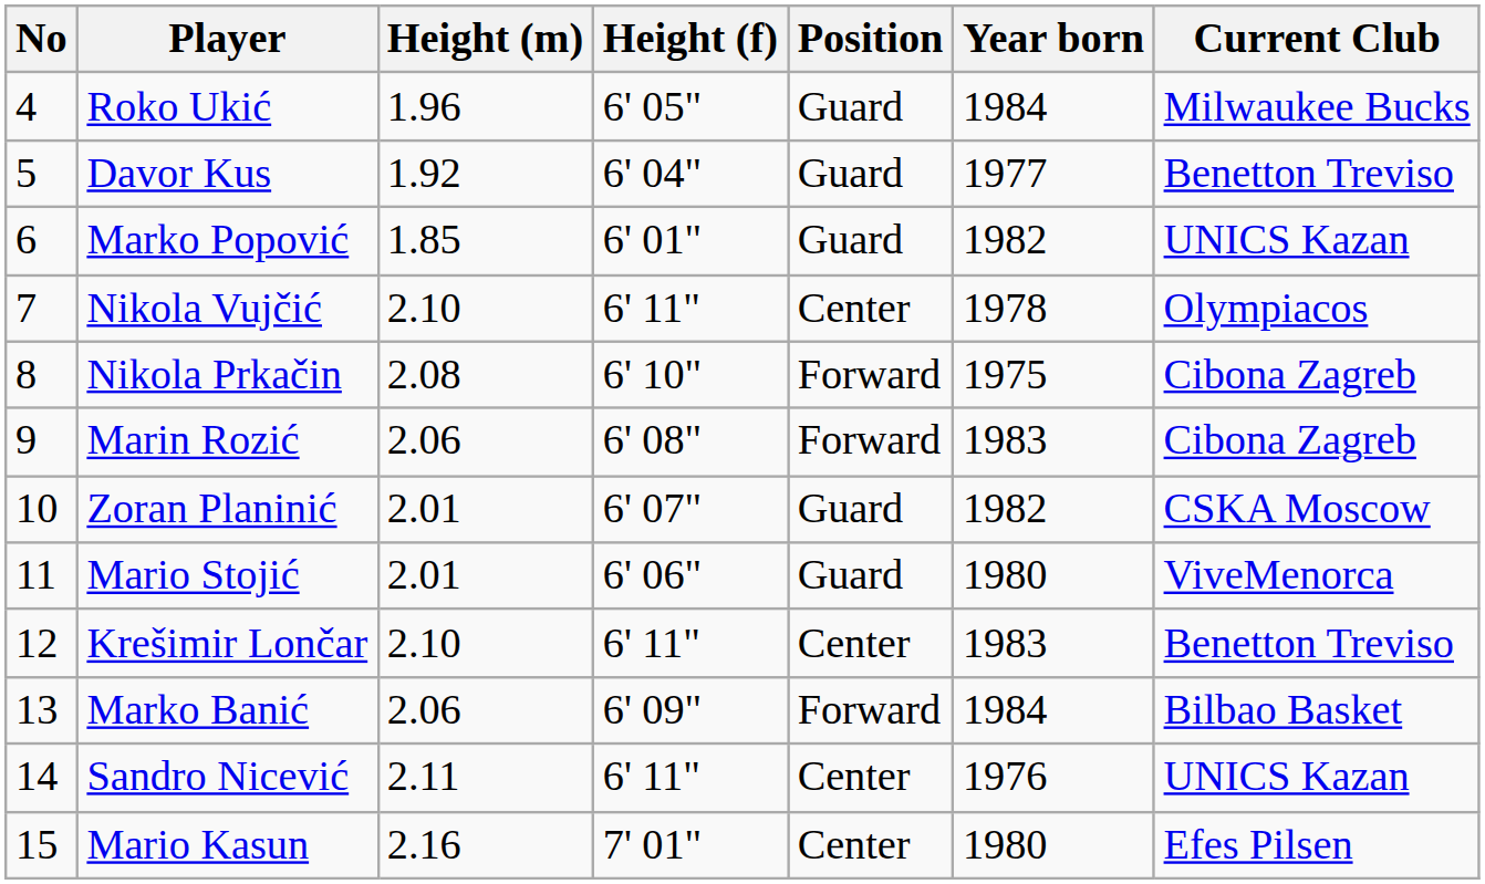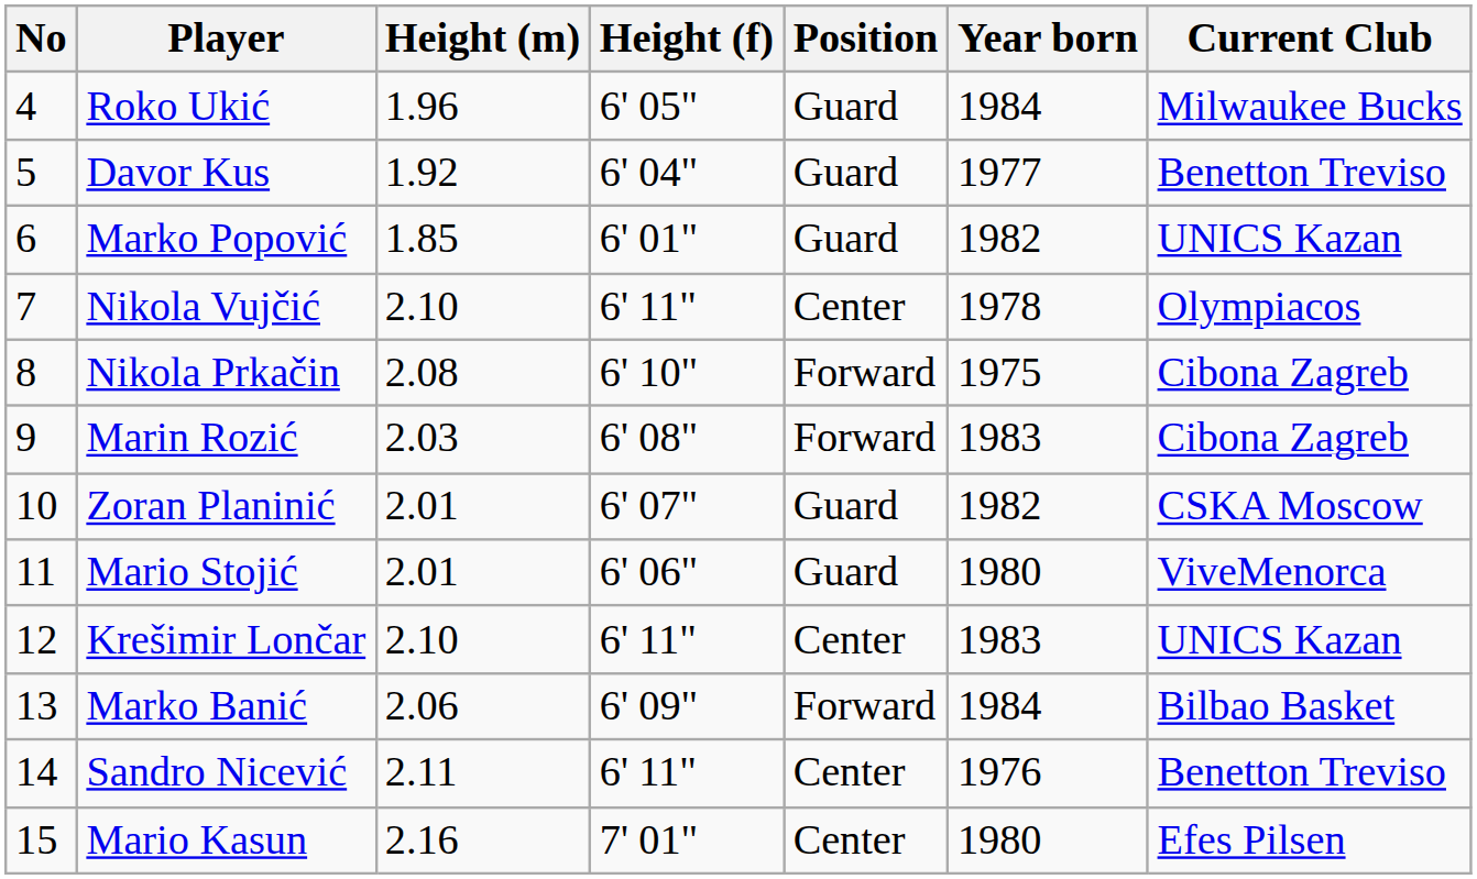 <table class="wikitable sortable">
 <tr>
 <th>No</th>
 <th>Player</th>
 <th>Height (m)</th>
 <th>Height (f)</th>
 <th>Position</th>
 <th>Year born</th>
 <th>Current Club</th>
 </tr>
 <tr>
 <td>4</td>
 <td><a href='#'>Roko Ukić</a></td>
 <td>1.96</td>
 <td>6' 05"</td>
 <td>Guard</td>
 <td>1984</td>
 <td> <a href='#'>Milwaukee Bucks</a></td>
 </tr>
 <tr>
 <td>5</td>
 <td><a href='#'>Davor Kus</a></td>
 <td>1.92</td>
 <td>6' 04"</td>
 <td>Guard</td>
 <td>1977</td>
 <td> <a href='#'>Benetton Treviso</a></td>
 </tr>
 <tr>
 <td>6</td>
 <td><a href='#'>Marko Popović</a></td>
 <td>1.85</td>
 <td>6' 01"</td>
 <td>Guard</td>
 <td>1982</td>
 <td> <a href='#'>UNICS Kazan</a></td>
 </tr>
 <tr>
 <td>7</td>
 <td><a href='#'>Nikola Vujčić</a></td>
 <td>2.10</td>
 <td>6' 11"</td>
 <td>Center</td>
 <td>1978</td>
 <td> <a href='#'>Olympiacos</a></td>
 </tr>
 <tr>
 <td>8</td>
 <td><a href='#'>Nikola Prkačin</a></td>
 <td>2.08</td>
 <td>6' 10"</td>
 <td>Forward</td>
 <td>1975</td>
 <td> <a href='#'>Cibona Zagreb</a></td>
 </tr>
 <tr>
 <td>9</td>
 <td><a href='#'>Marin Rozić</a></td>
-<td>2.06</td>
+<td>2.03</td>
 <td>6' 08"</td>
 <td>Forward</td>
 <td>1983</td>
 <td> <a href='#'>Cibona Zagreb</a></td>
 </tr>
 <tr>
 <td>10</td>
 <td><a href='#'>Zoran Planinić</a></td>
 <td>2.01</td>
 <td>6' 07"</td>
 <td>Guard</td>
 <td>1982</td>
 <td> <a href='#'>CSKA Moscow</a></td>
 </tr>
 <tr>
 <td>11</td>
 <td><a href='#'>Mario Stojić</a></td>
 <td>2.01</td>
 <td>6' 06"</td>
 <td>Guard</td>
 <td>1980</td>
 <td> <a href='#'>ViveMenorca</a></td>
 </tr>
 <tr>
 <td>12</td>
 <td><a href='#'>Krešimir Lončar</a></td>
 <td>2.10</td>
 <td>6' 11"</td>
 <td>Center</td>
 <td>1983</td>
-<td> <a href='#'>Benetton Treviso</a></td>
+<td> <a href='#'>UNICS Kazan</a></td>
 </tr>
 <tr>
 <td>13</td>
 <td><a href='#'>Marko Banić</a></td>
 <td>2.06</td>
 <td>6' 09"</td>
 <td>Forward</td>
 <td>1984</td>
 <td> <a href='#'>Bilbao Basket</a></td>
 </tr>
 <tr>
 <td>14</td>
 <td><a href='#'>Sandro Nicević</a></td>
 <td>2.11</td>
 <td>6' 11"</td>
 <td>Center</td>
 <td>1976</td>
-<td> <a href='#'>UNICS Kazan</a></td>
+<td> <a href='#'>Benetton Treviso</a></td>
 </tr>
 <tr>
 <td>15</td>
 <td><a href='#'>Mario Kasun</a></td>
 <td>2.16</td>
 <td>7' 01"</td>
 <td>Center</td>
 <td>1980</td>
 <td> <a href='#'>Efes Pilsen</a></td>
 </tr>
 </table>
